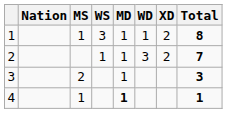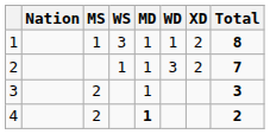 <table class="wikitable" style="text-align:center">
 <tr>
 <th></th>
 <th>Nation</th>
 <th>MS</th>
 <th>WS</th>
 <th>MD</th>
 <th>WD</th>
 <th>XD</th>
 <th>Total</th>
 </tr>
 <tr>
 <td>1</td>
 <td align=left></td>
 <td>1</td>
 <td>3</td>
 <td>1</td>
 <td>1</td>
 <td>2</td>
 <td><strong>8</strong></td>
 </tr>
 <tr>
 <td>2</td>
 <td align=left></td>
 <td></td>
 <td>1</td>
 <td>1</td>
 <td>3</td>
 <td>2</td>
 <td><strong>7</strong></td>
 </tr>
 <tr align=center>
 <td>3</td>
 <td align=left></td>
 <td>2</td>
 <td></td>
 <td>1</td>
 <td></td>
 <td></td>
 <td><strong>3</strong></td>
 </tr>
 <tr align=center>
 <td>4</td>
 <td align=left></td>
-<td>1</td>
+<td>2</td>
 <td></td>
 <td><strong>1</strong></td>
 <td></td>
 <td></td>
-<td><strong>1</strong></td>
+<td><strong>2</strong></td>
 </tr>
 </table>
